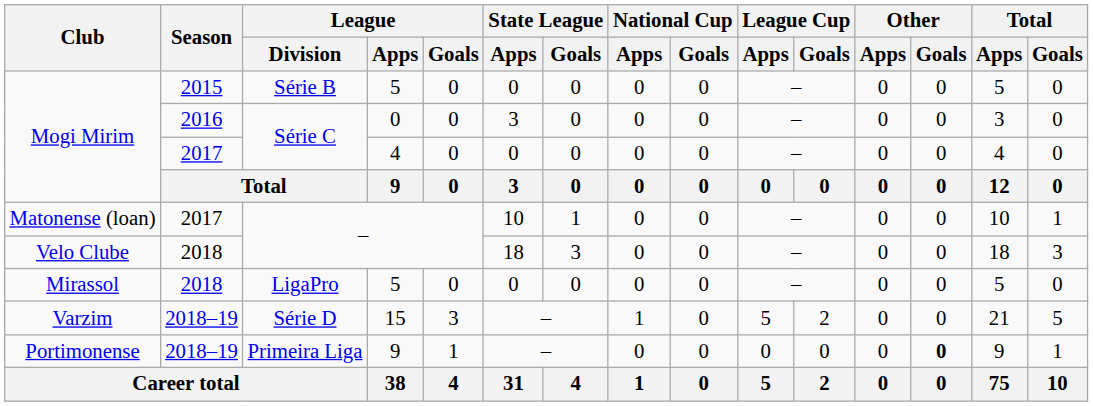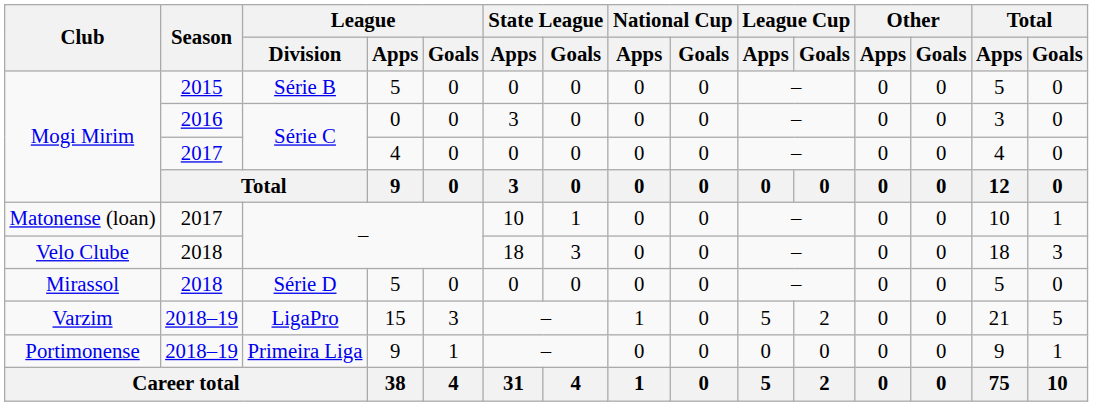 <table class="wikitable" style="text-align: center">
 <tr>
 <th rowspan="2">Club</th>
 <th rowspan="2">Season</th>
 <th colspan="3">League</th>
 <th colspan="2">State League</th>
 <th colspan="2">National Cup</th>
 <th colspan="2">League Cup</th>
 <th colspan="2">Other</th>
 <th colspan="2">Total</th>
 </tr>
 <tr>
 <th>Division</th>
 <th>Apps</th>
 <th>Goals</th>
 <th>Apps</th>
 <th>Goals</th>
 <th>Apps</th>
 <th>Goals</th>
 <th>Apps</th>
 <th>Goals</th>
 <th>Apps</th>
 <th>Goals</th>
 <th>Apps</th>
 <th>Goals</th>
 </tr>
 <tr>
 <td rowspan="4"><a href='#'>Mogi Mirim</a></td>
 <td><a href='#'>2015</a></td>
 <td><a href='#'>Série B</a></td>
 <td>5</td>
 <td>0</td>
 <td>0</td>
 <td>0</td>
 <td>0</td>
 <td>0</td>
 <td colspan="2">–</td>
 <td>0</td>
 <td>0</td>
 <td>5</td>
 <td>0</td>
 </tr>
 <tr>
 <td><a href='#'>2016</a></td>
 <td rowspan="2"><a href='#'>Série C</a></td>
 <td>0</td>
 <td>0</td>
 <td>3</td>
 <td>0</td>
 <td>0</td>
 <td>0</td>
 <td colspan="2">–</td>
 <td>0</td>
 <td>0</td>
 <td>3</td>
 <td>0</td>
 </tr>
 <tr>
 <td><a href='#'>2017</a></td>
 <td>4</td>
 <td>0</td>
 <td>0</td>
 <td>0</td>
 <td>0</td>
 <td>0</td>
 <td colspan="2">–</td>
 <td>0</td>
 <td>0</td>
 <td>4</td>
 <td>0</td>
 </tr>
 <tr>
 <th colspan="2"><strong>Total</strong></th>
 <th>9</th>
 <th>0</th>
 <th>3</th>
 <th>0</th>
 <th>0</th>
 <th>0</th>
 <th>0</th>
 <th>0</th>
 <th>0</th>
 <th>0</th>
 <th>12</th>
 <th>0</th>
 </tr>
 <tr>
 <td><a href='#'>Matonense</a> (loan)</td>
 <td>2017</td>
 <td colspan="3" rowspan="2">–</td>
 <td>10</td>
 <td>1</td>
 <td>0</td>
 <td>0</td>
 <td colspan="2">–</td>
 <td>0</td>
 <td>0</td>
 <td>10</td>
 <td>1</td>
 </tr>
 <tr>
 <td><a href='#'>Velo Clube</a></td>
 <td>2018</td>
 <td>18</td>
 <td>3</td>
 <td>0</td>
 <td>0</td>
 <td colspan="2">–</td>
 <td>0</td>
 <td>0</td>
 <td>18</td>
 <td>3</td>
 </tr>
 <tr>
 <td><a href='#'>Mirassol</a></td>
 <td><a href='#'>2018</a></td>
-<td><a href='#'>LigaPro</a></td>
+<td><a href='#'>Série D</a></td>
 <td>5</td>
 <td>0</td>
 <td>0</td>
 <td>0</td>
 <td>0</td>
 <td>0</td>
 <td colspan="2">–</td>
 <td>0</td>
 <td>0</td>
 <td>5</td>
 <td>0</td>
 </tr>
 <tr>
 <td><a href='#'>Varzim</a></td>
 <td><a href='#'>2018–19</a></td>
-<td><a href='#'>Série D</a></td>
+<td><a href='#'>LigaPro</a></td>
 <td>15</td>
 <td>3</td>
 <td colspan="2">–</td>
 <td>1</td>
 <td>0</td>
 <td>5</td>
 <td>2</td>
 <td>0</td>
 <td>0</td>
 <td>21</td>
 <td>5</td>
 </tr>
 <tr>
 <td><a href='#'>Portimonense</a></td>
 <td><a href='#'>2018–19</a></td>
 <td><a href='#'>Primeira Liga</a></td>
 <td>9</td>
 <td>1</td>
 <td colspan="2">–</td>
 <td>0</td>
 <td>0</td>
 <td>0</td>
 <td>0</td>
 <td>0</td>
-<td><strong>0</strong></td>
+<td>0</td>
 <td>9</td>
 <td>1</td>
 </tr>
 <tr>
 <th colspan="3"><strong>Career total</strong></th>
 <th>38</th>
 <th>4</th>
 <th>31</th>
 <th>4</th>
 <th>1</th>
 <th>0</th>
 <th>5</th>
 <th>2</th>
 <th>0</th>
 <th>0</th>
 <th>75</th>
 <th>10</th>
 </tr>
 </table>
